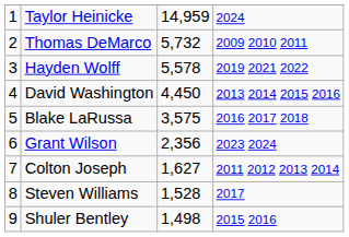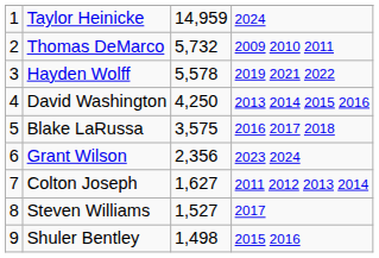 <table class="wikitable">
 <tr>
 </tr>
 <tr>
 <td>1</td>
 <td><a href='#'>Taylor Heinicke</a></td>
 <td>14,959</td>
 <td style="font-size:80%;"><a href='#'>2024</a></td>
 </tr>
 <tr>
 <td>2</td>
 <td><a href='#'>Thomas DeMarco</a></td>
 <td>5,732</td>
 <td style="font-size:80%;"><a href='#'>2009</a> <a href='#'>2010</a> <a href='#'>2011</a></td>
 </tr>
 <tr>
 <td>3</td>
 <td><a href='#'>Hayden Wolff</a></td>
 <td>5,578</td>
 <td style="font-size:80%;"><a href='#'>2019</a> <a href='#'>2021</a> <a href='#'>2022</a></td>
 </tr>
 <tr>
 <td>4</td>
 <td>David Washington</td>
-<td>4,450</td>
+<td>4,250</td>
 <td style="font-size:80%;"><a href='#'>2013</a> <a href='#'>2014</a> <a href='#'>2015</a> <a href='#'>2016</a></td>
 </tr>
 <tr>
 <td>5</td>
 <td>Blake LaRussa</td>
 <td>3,575</td>
 <td style="font-size:80%;"><a href='#'>2016</a> <a href='#'>2017</a> <a href='#'>2018</a></td>
 </tr>
 <tr>
 <td>6</td>
 <td><a href='#'>Grant Wilson</a></td>
 <td>2,356</td>
 <td style="font-size:80%;"><a href='#'>2023</a> <a href='#'>2024</a></td>
 </tr>
 <tr>
 <td>7</td>
 <td>Colton Joseph</td>
 <td>1,627</td>
 <td style="font-size:80%;"><a href='#'>2011</a> <a href='#'>2012</a> <a href='#'>2013</a> <a href='#'>2014</a></td>
 </tr>
 <tr>
 <td>8</td>
 <td>Steven Williams</td>
-<td>1,528</td>
+<td>1,527</td>
 <td style="font-size:80%;"><a href='#'>2017</a></td>
 </tr>
 <tr>
 <td>9</td>
 <td>Shuler Bentley</td>
 <td>1,498</td>
 <td style="font-size:80%;"><a href='#'>2015</a> <a href='#'>2016</a></td>
 </tr>
 </table>
